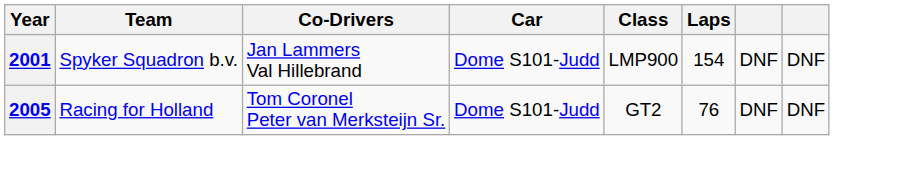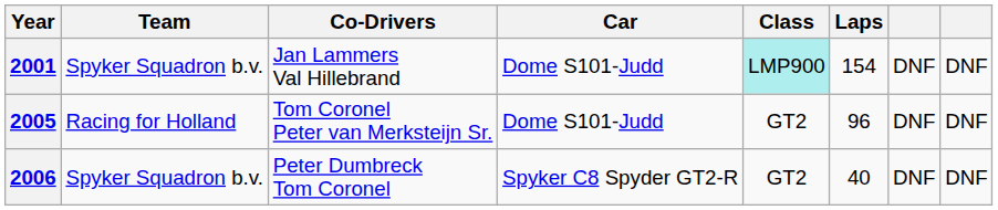 <table class="wikitable sortable" style="font-size:90%">
 <tr>
 <th>Year</th>
 <th>Team</th>
 <th>Co-Drivers</th>
 <th>Car</th>
 <th>Class</th>
 <th>Laps</th>
 <th></th>
 <th></th>
 </tr>
 <tr style="text-align:center;">
 <th><a href='#'>2001</a></th>
 <td align="left"> <a href='#'>Spyker Squadron</a> b.v.</td>
 <td align="left"> <a href='#'>Jan Lammers</a><br> Val Hillebrand</td>
 <td align="left"><a href='#'>Dome</a> S101-<a href='#'>Judd</a></td>
-<td>LMP900</td>
+<td style="background: paleturquoise;">LMP900</td>
 <td>154</td>
 <td>DNF</td>
 <td>DNF</td>
 </tr>
 <tr style="text-align:center;">
 <th><a href='#'>2005</a></th>
 <td align="left"> <a href='#'>Racing for Holland</a></td>
 <td align="left"> <a href='#'>Tom Coronel</a><br> <a href='#'>Peter van Merksteijn Sr.</a></td>
 <td align="left"><a href='#'>Dome</a> S101-<a href='#'>Judd</a></td>
 <td>GT2</td>
-<td>76</td>
+<td>96</td>
+<td>DNF</td>
+<td>DNF</td>
+</tr>
+<tr style="text-align:center;">
+<th><a href='#'>2006</a></th>
+<td align="left"> <a href='#'>Spyker Squadron</a> b.v.</td>
+<td align="left"> <a href='#'>Peter Dumbreck</a><br> <a href='#'>Tom Coronel</a></td>
+<td align="left"><a href='#'>Spyker C8</a> Spyder GT2-R</td>
+<td>GT2</td>
+<td>40</td>
 <td>DNF</td>
 <td>DNF</td>
 </tr>
 </table>
